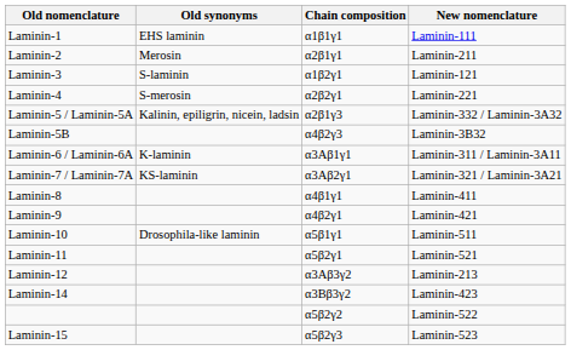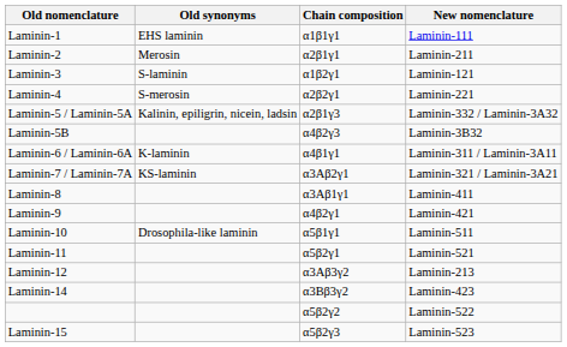 <table class="wikitable">
 <tr>
 <th>Old nomenclature</th>
 <th>Old synonyms</th>
 <th>Chain composition</th>
 <th>New nomenclature</th>
 </tr>
 <tr>
 <td>Laminin-1</td>
 <td>EHS laminin</td>
 <td>α1β1γ1</td>
 <td><a href='#'>Laminin-111</a></td>
 </tr>
 <tr>
 <td>Laminin-2</td>
 <td>Merosin</td>
 <td>α2β1γ1</td>
 <td>Laminin-211</td>
 </tr>
 <tr>
 <td>Laminin-3</td>
 <td>S-laminin</td>
 <td>α1β2γ1</td>
 <td>Laminin-121</td>
 </tr>
 <tr>
 <td>Laminin-4</td>
 <td>S-merosin</td>
 <td>α2β2γ1</td>
 <td>Laminin-221</td>
 </tr>
 <tr>
 <td>Laminin-5 / Laminin-5A</td>
 <td>Kalinin, epiligrin, nicein, ladsin</td>
 <td>α2β1γ3</td>
 <td>Laminin-332 / Laminin-3A32</td>
 </tr>
 <tr>
 <td>Laminin-5B</td>
 <td></td>
 <td>α4β2γ3</td>
 <td>Laminin-3B32</td>
 </tr>
 <tr>
 <td>Laminin-6 / Laminin-6A</td>
 <td>K-laminin</td>
-<td>α3Aβ1γ1</td>
+<td>α4β1γ1</td>
 <td>Laminin-311 / Laminin-3A11</td>
 </tr>
 <tr>
 <td>Laminin-7 / Laminin-7A</td>
 <td>KS-laminin</td>
 <td>α3Aβ2γ1</td>
 <td>Laminin-321 / Laminin-3A21</td>
 </tr>
 <tr>
 <td>Laminin-8</td>
 <td></td>
-<td>α4β1γ1</td>
+<td>α3Aβ1γ1</td>
 <td>Laminin-411</td>
 </tr>
 <tr>
 <td>Laminin-9</td>
 <td></td>
 <td>α4β2γ1</td>
 <td>Laminin-421</td>
 </tr>
 <tr>
 <td>Laminin-10</td>
 <td>Drosophila-like laminin</td>
 <td>α5β1γ1</td>
 <td>Laminin-511</td>
 </tr>
 <tr>
 <td>Laminin-11</td>
 <td></td>
 <td>α5β2γ1</td>
 <td>Laminin-521</td>
 </tr>
 <tr>
 <td>Laminin-12</td>
 <td></td>
 <td>α3Aβ3γ2</td>
 <td>Laminin-213</td>
 </tr>
 <tr>
 <td>Laminin-14</td>
 <td></td>
 <td>α3Bβ3γ2</td>
 <td>Laminin-423</td>
 </tr>
 <tr>
 <td></td>
 <td></td>
 <td>α5β2γ2</td>
 <td>Laminin-522</td>
 </tr>
 <tr>
 <td>Laminin-15</td>
 <td></td>
 <td>α5β2γ3</td>
 <td>Laminin-523</td>
 </tr>
 </table>
